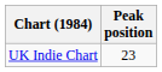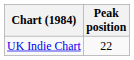 <table class="wikitable sortable">
 <tr>
 <th scope="col">Chart (1984)</th>
 <th scope="col">Peak<br>position</th>
 </tr>
 <tr>
 <td><a href='#'>UK Indie Chart</a></td>
-<td style="text-align:center;">23</td>
+<td style="text-align:center;">22</td>
 </tr>
 </table>
